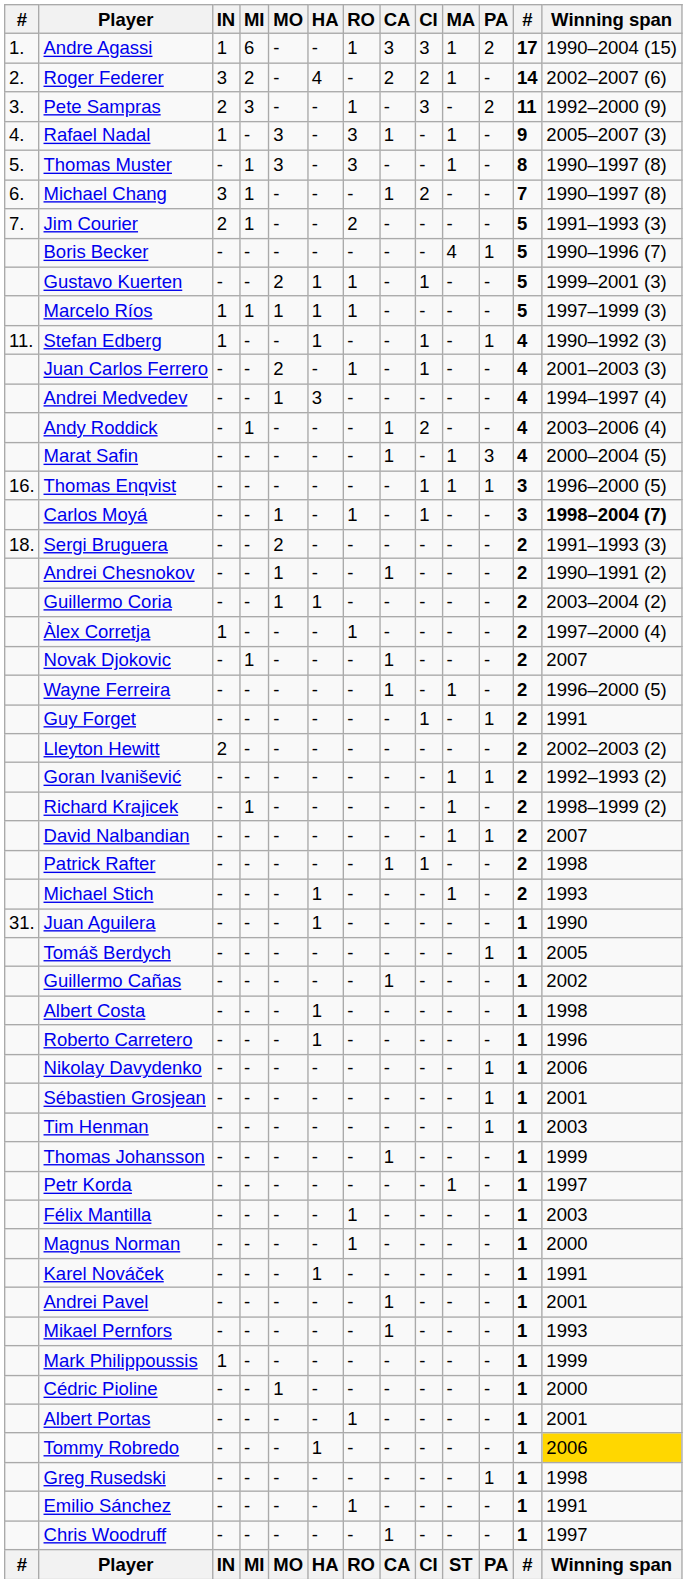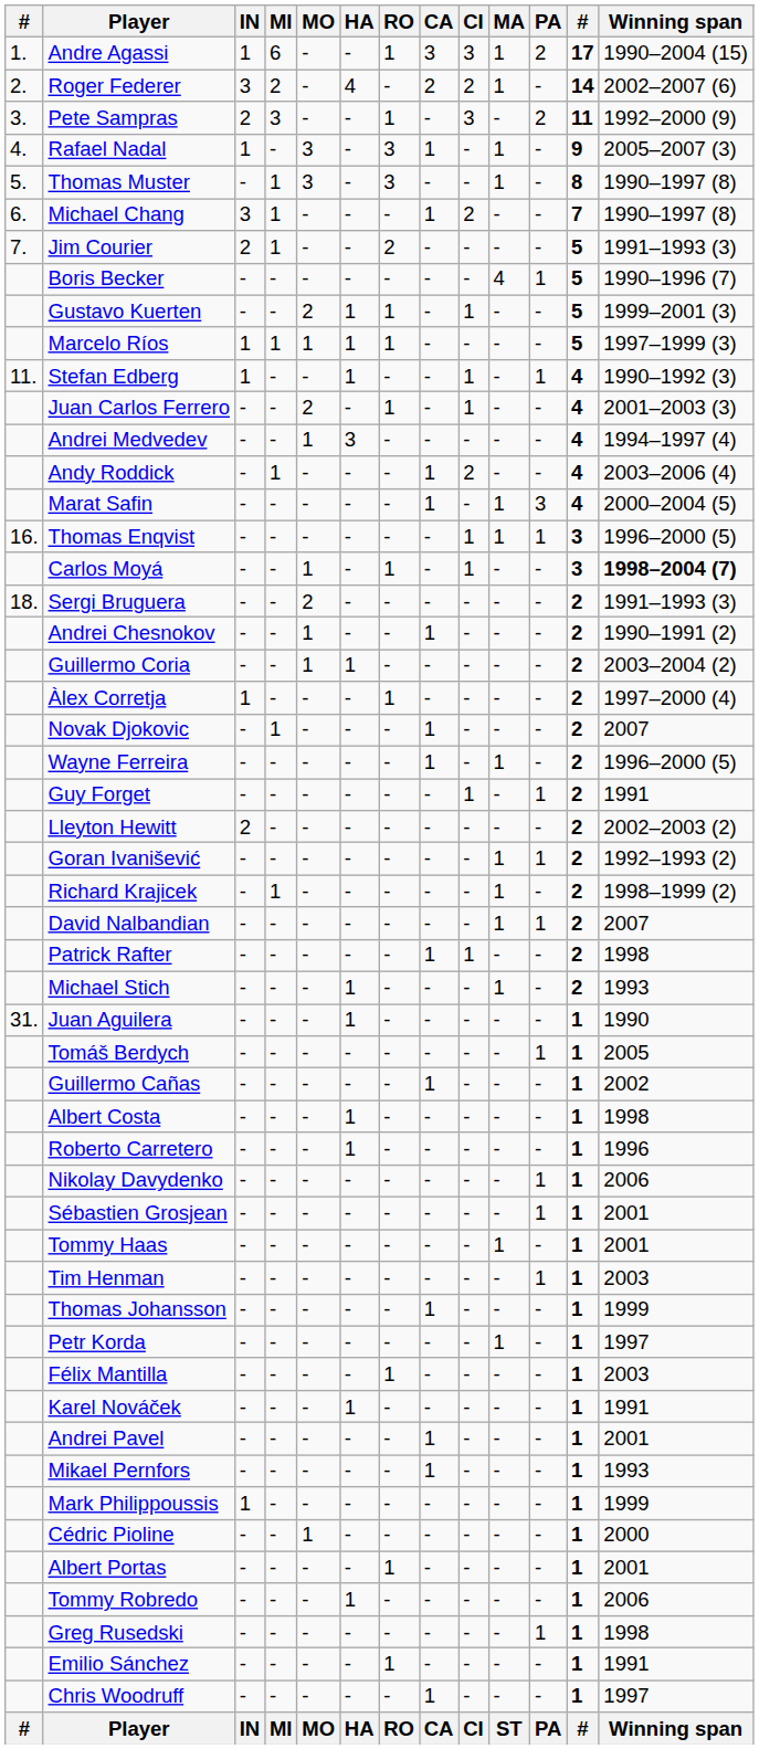 <table class="sortable wikitable" style="font-size: 85%">
 <tr>
 <th>#</th>
 <th>Player</th>
 <th>IN</th>
 <th>MI</th>
 <th>MO</th>
 <th>HA</th>
 <th>RO</th>
 <th>CA</th>
 <th>CI</th>
 <th>MA</th>
 <th>PA</th>
 <th>#</th>
 <th>Winning span</th>
 </tr>
 <tr>
 <td>1.</td>
 <td> <a href='#'>Andre Agassi</a></td>
 <td>1</td>
 <td>6</td>
 <td>-</td>
 <td>-</td>
 <td>1</td>
 <td>3</td>
 <td>3</td>
 <td>1</td>
 <td>2</td>
 <td><strong>17</strong></td>
 <td>1990–2004 (15)</td>
 </tr>
 <tr>
 <td>2.</td>
 <td> <a href='#'>Roger Federer</a></td>
 <td>3</td>
 <td>2</td>
 <td>-</td>
 <td>4</td>
 <td>-</td>
 <td>2</td>
 <td>2</td>
 <td>1</td>
 <td>-</td>
 <td><strong>14</strong></td>
 <td>2002–2007 (6)</td>
 </tr>
 <tr>
 <td>3.</td>
 <td> <a href='#'>Pete Sampras</a></td>
 <td>2</td>
 <td>3</td>
 <td>-</td>
 <td>-</td>
 <td>1</td>
 <td>-</td>
 <td>3</td>
 <td>-</td>
 <td>2</td>
 <td><strong>11</strong></td>
 <td>1992–2000 (9)</td>
 </tr>
 <tr>
 <td>4.</td>
 <td> <a href='#'>Rafael Nadal</a></td>
 <td>1</td>
 <td>-</td>
 <td>3</td>
 <td>-</td>
 <td>3</td>
 <td>1</td>
 <td>-</td>
 <td>1</td>
 <td>-</td>
 <td><strong>9</strong></td>
 <td>2005–2007 (3)</td>
 </tr>
 <tr>
 <td>5.</td>
 <td> <a href='#'>Thomas Muster</a></td>
 <td>-</td>
 <td>1</td>
 <td>3</td>
 <td>-</td>
 <td>3</td>
 <td>-</td>
 <td>-</td>
 <td>1</td>
 <td>-</td>
 <td><strong>8</strong></td>
 <td>1990–1997 (8)</td>
 </tr>
 <tr>
 <td>6.</td>
 <td> <a href='#'>Michael Chang</a></td>
 <td>3</td>
 <td>1</td>
 <td>-</td>
 <td>-</td>
 <td>-</td>
 <td>1</td>
 <td>2</td>
 <td>-</td>
 <td>-</td>
 <td><strong>7</strong></td>
 <td>1990–1997 (8)</td>
 </tr>
 <tr>
 <td>7.</td>
 <td> <a href='#'>Jim Courier</a></td>
 <td>2</td>
 <td>1</td>
 <td>-</td>
 <td>-</td>
 <td>2</td>
 <td>-</td>
 <td>-</td>
 <td>-</td>
 <td>-</td>
 <td><strong>5</strong></td>
 <td>1991–1993 (3)</td>
 </tr>
 <tr>
 <td></td>
 <td> <a href='#'>Boris Becker</a></td>
 <td>-</td>
 <td>-</td>
 <td>-</td>
 <td>-</td>
 <td>-</td>
 <td>-</td>
 <td>-</td>
 <td>4</td>
 <td>1</td>
 <td><strong>5</strong></td>
 <td>1990–1996 (7)</td>
 </tr>
 <tr>
 <td></td>
 <td> <a href='#'>Gustavo Kuerten</a></td>
 <td>-</td>
 <td>-</td>
 <td>2</td>
 <td>1</td>
 <td>1</td>
 <td>-</td>
 <td>1</td>
 <td>-</td>
 <td>-</td>
 <td><strong>5</strong></td>
 <td>1999–2001 (3)</td>
 </tr>
 <tr>
 <td></td>
 <td> <a href='#'>Marcelo Ríos</a></td>
 <td>1</td>
 <td>1</td>
 <td>1</td>
 <td>1</td>
 <td>1</td>
 <td>-</td>
 <td>-</td>
 <td>-</td>
 <td>-</td>
 <td><strong>5</strong></td>
 <td>1997–1999 (3)</td>
 </tr>
 <tr>
 <td>11.</td>
 <td> <a href='#'>Stefan Edberg</a></td>
 <td>1</td>
 <td>-</td>
 <td>-</td>
 <td>1</td>
 <td>-</td>
 <td>-</td>
 <td>1</td>
 <td>-</td>
 <td>1</td>
 <td><strong>4</strong></td>
 <td>1990–1992 (3)</td>
 </tr>
 <tr>
 <td></td>
 <td> <a href='#'>Juan Carlos Ferrero</a></td>
 <td>-</td>
 <td>-</td>
 <td>2</td>
 <td>-</td>
 <td>1</td>
 <td>-</td>
 <td>1</td>
 <td>-</td>
 <td>-</td>
 <td><strong>4</strong></td>
 <td>2001–2003 (3)</td>
 </tr>
 <tr>
 <td></td>
 <td> <a href='#'>Andrei Medvedev</a></td>
 <td>-</td>
 <td>-</td>
 <td>1</td>
 <td>3</td>
 <td>-</td>
 <td>-</td>
 <td>-</td>
 <td>-</td>
 <td>-</td>
 <td><strong>4</strong></td>
 <td>1994–1997 (4)</td>
 </tr>
 <tr>
 <td></td>
 <td> <a href='#'>Andy Roddick</a></td>
 <td>-</td>
 <td>1</td>
 <td>-</td>
 <td>-</td>
 <td>-</td>
 <td>1</td>
 <td>2</td>
 <td>-</td>
 <td>-</td>
 <td><strong>4</strong></td>
 <td>2003–2006 (4)</td>
 </tr>
 <tr>
 <td></td>
 <td> <a href='#'>Marat Safin</a></td>
 <td>-</td>
 <td>-</td>
 <td>-</td>
 <td>-</td>
 <td>-</td>
 <td>1</td>
 <td>-</td>
 <td>1</td>
 <td>3</td>
 <td><strong>4</strong></td>
 <td>2000–2004 (5)</td>
 </tr>
 <tr>
 <td>16.</td>
 <td> <a href='#'>Thomas Enqvist</a></td>
 <td>-</td>
 <td>-</td>
 <td>-</td>
 <td>-</td>
 <td>-</td>
 <td>-</td>
 <td>1</td>
 <td>1</td>
 <td>1</td>
 <td><strong>3</strong></td>
 <td>1996–2000 (5)</td>
 </tr>
 <tr>
 <td></td>
 <td> <a href='#'>Carlos Moyá</a></td>
 <td>-</td>
 <td>-</td>
 <td>1</td>
 <td>-</td>
 <td>1</td>
 <td>-</td>
 <td>1</td>
 <td>-</td>
 <td>-</td>
 <td><strong>3</strong></td>
 <td><strong>1998–2004 (7)</strong></td>
 </tr>
 <tr>
 <td>18.</td>
 <td> <a href='#'>Sergi Bruguera</a></td>
 <td>-</td>
 <td>-</td>
 <td>2</td>
 <td>-</td>
 <td>-</td>
 <td>-</td>
 <td>-</td>
 <td>-</td>
 <td>-</td>
 <td><strong>2</strong></td>
 <td>1991–1993 (3)</td>
 </tr>
 <tr>
 <td></td>
 <td> <a href='#'>Andrei Chesnokov</a></td>
 <td>-</td>
 <td>-</td>
 <td>1</td>
 <td>-</td>
 <td>-</td>
 <td>1</td>
 <td>-</td>
 <td>-</td>
 <td>-</td>
 <td><strong>2</strong></td>
 <td>1990–1991 (2)</td>
 </tr>
 <tr>
 <td></td>
 <td> <a href='#'>Guillermo Coria</a></td>
 <td>-</td>
 <td>-</td>
 <td>1</td>
 <td>1</td>
 <td>-</td>
 <td>-</td>
 <td>-</td>
 <td>-</td>
 <td>-</td>
 <td><strong>2</strong></td>
 <td>2003–2004 (2)</td>
 </tr>
 <tr>
 <td></td>
 <td> <a href='#'>Àlex Corretja</a></td>
 <td>1</td>
 <td>-</td>
 <td>-</td>
 <td>-</td>
 <td>1</td>
 <td>-</td>
 <td>-</td>
 <td>-</td>
 <td>-</td>
 <td><strong>2</strong></td>
 <td>1997–2000 (4)</td>
 </tr>
 <tr>
 <td></td>
 <td> <a href='#'>Novak Djokovic</a></td>
 <td>-</td>
 <td>1</td>
 <td>-</td>
 <td>-</td>
 <td>-</td>
 <td>1</td>
 <td>-</td>
 <td>-</td>
 <td>-</td>
 <td><strong>2</strong></td>
 <td>2007</td>
 </tr>
 <tr>
 <td></td>
 <td> <a href='#'>Wayne Ferreira</a></td>
 <td>-</td>
 <td>-</td>
 <td>-</td>
 <td>-</td>
 <td>-</td>
 <td>1</td>
 <td>-</td>
 <td>1</td>
 <td>-</td>
 <td><strong>2</strong></td>
 <td>1996–2000 (5)</td>
 </tr>
 <tr>
 <td></td>
 <td> <a href='#'>Guy Forget</a></td>
 <td>-</td>
 <td>-</td>
 <td>-</td>
 <td>-</td>
 <td>-</td>
 <td>-</td>
 <td>1</td>
 <td>-</td>
 <td>1</td>
 <td><strong>2</strong></td>
 <td>1991</td>
 </tr>
 <tr>
 <td></td>
 <td> <a href='#'>Lleyton Hewitt</a></td>
 <td>2</td>
 <td>-</td>
 <td>-</td>
 <td>-</td>
 <td>-</td>
 <td>-</td>
 <td>-</td>
 <td>-</td>
 <td>-</td>
 <td><strong>2</strong></td>
 <td>2002–2003 (2)</td>
 </tr>
 <tr>
 <td></td>
 <td> <a href='#'>Goran Ivanišević</a></td>
 <td>-</td>
 <td>-</td>
 <td>-</td>
 <td>-</td>
 <td>-</td>
 <td>-</td>
 <td>-</td>
 <td>1</td>
 <td>1</td>
 <td><strong>2</strong></td>
 <td>1992–1993 (2)</td>
 </tr>
 <tr>
 <td></td>
 <td> <a href='#'>Richard Krajicek</a></td>
 <td>-</td>
 <td>1</td>
 <td>-</td>
 <td>-</td>
 <td>-</td>
 <td>-</td>
 <td>-</td>
 <td>1</td>
 <td>-</td>
 <td><strong>2</strong></td>
 <td>1998–1999 (2)</td>
 </tr>
 <tr>
 <td></td>
 <td> <a href='#'>David Nalbandian</a></td>
 <td>-</td>
 <td>-</td>
 <td>-</td>
 <td>-</td>
 <td>-</td>
 <td>-</td>
 <td>-</td>
 <td>1</td>
 <td>1</td>
 <td><strong>2</strong></td>
 <td>2007</td>
 </tr>
 <tr>
 <td></td>
 <td> <a href='#'>Patrick Rafter</a></td>
 <td>-</td>
 <td>-</td>
 <td>-</td>
 <td>-</td>
 <td>-</td>
 <td>1</td>
 <td>1</td>
 <td>-</td>
 <td>-</td>
 <td><strong>2</strong></td>
 <td>1998</td>
 </tr>
 <tr>
 <td></td>
 <td> <a href='#'>Michael Stich</a></td>
 <td>-</td>
 <td>-</td>
 <td>-</td>
 <td>1</td>
 <td>-</td>
 <td>-</td>
 <td>-</td>
 <td>1</td>
 <td>-</td>
 <td><strong>2</strong></td>
 <td>1993</td>
 </tr>
 <tr>
 <td>31.</td>
 <td> <a href='#'>Juan Aguilera</a></td>
 <td>-</td>
 <td>-</td>
 <td>-</td>
 <td>1</td>
 <td>-</td>
 <td>-</td>
 <td>-</td>
 <td>-</td>
 <td>-</td>
 <td><strong>1</strong></td>
 <td>1990</td>
 </tr>
 <tr>
 <td></td>
 <td> <a href='#'>Tomáš Berdych</a></td>
 <td>-</td>
 <td>-</td>
 <td>-</td>
 <td>-</td>
 <td>-</td>
 <td>-</td>
 <td>-</td>
 <td>-</td>
 <td>1</td>
 <td><strong>1</strong></td>
 <td>2005</td>
 </tr>
 <tr>
 <td></td>
 <td> <a href='#'>Guillermo Cañas</a></td>
 <td>-</td>
 <td>-</td>
 <td>-</td>
 <td>-</td>
 <td>-</td>
 <td>1</td>
 <td>-</td>
 <td>-</td>
 <td>-</td>
 <td><strong>1</strong></td>
 <td>2002</td>
 </tr>
 <tr>
 <td></td>
 <td> <a href='#'>Albert Costa</a></td>
 <td>-</td>
 <td>-</td>
 <td>-</td>
 <td>1</td>
 <td>-</td>
 <td>-</td>
 <td>-</td>
 <td>-</td>
 <td>-</td>
 <td><strong>1</strong></td>
 <td>1998</td>
 </tr>
 <tr>
 <td></td>
 <td> <a href='#'>Roberto Carretero</a></td>
 <td>-</td>
 <td>-</td>
 <td>-</td>
 <td>1</td>
 <td>-</td>
 <td>-</td>
 <td>-</td>
 <td>-</td>
 <td>-</td>
 <td><strong>1</strong></td>
 <td>1996</td>
 </tr>
 <tr>
 <td></td>
 <td> <a href='#'>Nikolay Davydenko</a></td>
 <td>-</td>
 <td>-</td>
 <td>-</td>
 <td>-</td>
 <td>-</td>
 <td>-</td>
 <td>-</td>
 <td>-</td>
 <td>1</td>
 <td><strong>1</strong></td>
 <td>2006</td>
 </tr>
 <tr>
 <td></td>
 <td> <a href='#'>Sébastien Grosjean</a></td>
 <td>-</td>
 <td>-</td>
 <td>-</td>
 <td>-</td>
 <td>-</td>
 <td>-</td>
 <td>-</td>
 <td>-</td>
 <td>1</td>
 <td><strong>1</strong></td>
 <td>2001</td>
 </tr>
 <tr>
 <td></td>
+<td> <a href='#'>Tommy Haas</a></td>
+<td>-</td>
+<td>-</td>
+<td>-</td>
+<td>-</td>
+<td>-</td>
+<td>-</td>
+<td>-</td>
+<td>1</td>
+<td>-</td>
+<td><strong>1</strong></td>
+<td>2001</td>
+</tr>
+<tr>
+<td></td>
 <td> <a href='#'>Tim Henman</a></td>
 <td>-</td>
 <td>-</td>
 <td>-</td>
 <td>-</td>
 <td>-</td>
 <td>-</td>
 <td>-</td>
 <td>-</td>
 <td>1</td>
 <td><strong>1</strong></td>
 <td>2003</td>
 </tr>
 <tr>
 <td></td>
 <td> <a href='#'>Thomas Johansson</a></td>
 <td>-</td>
 <td>-</td>
 <td>-</td>
 <td>-</td>
 <td>-</td>
 <td>1</td>
 <td>-</td>
 <td>-</td>
 <td>-</td>
 <td><strong>1</strong></td>
 <td>1999</td>
 </tr>
 <tr>
 <td></td>
 <td> <a href='#'>Petr Korda</a></td>
 <td>-</td>
 <td>-</td>
 <td>-</td>
 <td>-</td>
 <td>-</td>
 <td>-</td>
 <td>-</td>
 <td>1</td>
 <td>-</td>
 <td><strong>1</strong></td>
 <td>1997</td>
 </tr>
 <tr>
 <td></td>
 <td> <a href='#'>Félix Mantilla</a></td>
 <td>-</td>
 <td>-</td>
 <td>-</td>
 <td>-</td>
 <td>1</td>
 <td>-</td>
 <td>-</td>
 <td>-</td>
 <td>-</td>
 <td><strong>1</strong></td>
 <td>2003</td>
-</tr>
-<tr>
-<td></td>
-<td> <a href='#'>Magnus Norman</a></td>
-<td>-</td>
-<td>-</td>
-<td>-</td>
-<td>-</td>
-<td>1</td>
-<td>-</td>
-<td>-</td>
-<td>-</td>
-<td>-</td>
-<td><strong>1</strong></td>
-<td>2000</td>
 </tr>
 <tr>
 <td></td>
 <td> <a href='#'>Karel Nováček</a></td>
 <td>-</td>
 <td>-</td>
 <td>-</td>
 <td>1</td>
 <td>-</td>
 <td>-</td>
 <td>-</td>
 <td>-</td>
 <td>-</td>
 <td><strong>1</strong></td>
 <td>1991</td>
 </tr>
 <tr>
 <td></td>
 <td> <a href='#'>Andrei Pavel</a></td>
 <td>-</td>
 <td>-</td>
 <td>-</td>
 <td>-</td>
 <td>-</td>
 <td>1</td>
 <td>-</td>
 <td>-</td>
 <td>-</td>
 <td><strong>1</strong></td>
 <td>2001</td>
 </tr>
 <tr>
 <td></td>
 <td> <a href='#'>Mikael Pernfors</a></td>
 <td>-</td>
 <td>-</td>
 <td>-</td>
 <td>-</td>
 <td>-</td>
 <td>1</td>
 <td>-</td>
 <td>-</td>
 <td>-</td>
 <td><strong>1</strong></td>
 <td>1993</td>
 </tr>
 <tr>
 <td></td>
 <td> <a href='#'>Mark Philippoussis</a></td>
 <td>1</td>
 <td>-</td>
 <td>-</td>
 <td>-</td>
 <td>-</td>
 <td>-</td>
 <td>-</td>
 <td>-</td>
 <td>-</td>
 <td><strong>1</strong></td>
 <td>1999</td>
 </tr>
 <tr>
 <td></td>
 <td> <a href='#'>Cédric Pioline</a></td>
 <td>-</td>
 <td>-</td>
 <td>1</td>
 <td>-</td>
 <td>-</td>
 <td>-</td>
 <td>-</td>
 <td>-</td>
 <td>-</td>
 <td><strong>1</strong></td>
 <td>2000</td>
 </tr>
 <tr>
 <td></td>
 <td> <a href='#'>Albert Portas</a></td>
 <td>-</td>
 <td>-</td>
 <td>-</td>
 <td>-</td>
 <td>1</td>
 <td>-</td>
 <td>-</td>
 <td>-</td>
 <td>-</td>
 <td><strong>1</strong></td>
 <td>2001</td>
 </tr>
 <tr>
 <td></td>
 <td> <a href='#'>Tommy Robredo</a></td>
 <td>-</td>
 <td>-</td>
 <td>-</td>
 <td>1</td>
 <td>-</td>
 <td>-</td>
 <td>-</td>
 <td>-</td>
 <td>-</td>
 <td><strong>1</strong></td>
-<td style="background: gold;">2006</td>
+<td>2006</td>
 </tr>
 <tr>
 <td></td>
 <td> <a href='#'>Greg Rusedski</a></td>
 <td>-</td>
 <td>-</td>
 <td>-</td>
 <td>-</td>
 <td>-</td>
 <td>-</td>
 <td>-</td>
 <td>-</td>
 <td>1</td>
 <td><strong>1</strong></td>
 <td>1998</td>
 </tr>
 <tr>
 <td></td>
 <td> <a href='#'>Emilio Sánchez</a></td>
 <td>-</td>
 <td>-</td>
 <td>-</td>
 <td>-</td>
 <td>1</td>
 <td>-</td>
 <td>-</td>
 <td>-</td>
 <td>-</td>
 <td><strong>1</strong></td>
 <td>1991</td>
 </tr>
 <tr>
 <td></td>
 <td> <a href='#'>Chris Woodruff</a></td>
 <td>-</td>
 <td>-</td>
 <td>-</td>
 <td>-</td>
 <td>-</td>
 <td>1</td>
 <td>-</td>
 <td>-</td>
 <td>-</td>
 <td><strong>1</strong></td>
 <td>1997</td>
 </tr>
 <tr>
 <th>#</th>
 <th>Player</th>
 <th>IN</th>
 <th>MI</th>
 <th>MO</th>
 <th>HA</th>
 <th>RO</th>
 <th>CA</th>
 <th>CI</th>
 <th>ST</th>
 <th>PA</th>
 <th>#</th>
 <th>Winning span</th>
 </tr>
 </table>
